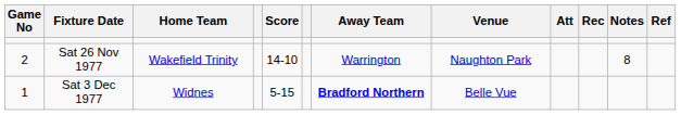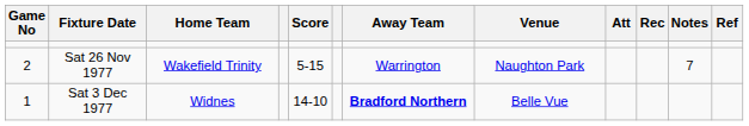 <table class="wikitable" style="text-align:center;">
 <tr>
 <th width=10 abbr="No">Game No</th>
 <th width=110 abbr="Date">Fixture Date</th>
 <th width=150 abbr="Home Team">Home Team</th>
 <th width=5 abbr="space"></th>
 <th width=20 abbr="Score">Score</th>
 <th width=5 abbr="space"></th>
 <th width=150 abbr="Away Team">Away Team</th>
 <th width=150 abbr="Venue">Venue</th>
 <th width=30 abbr="Att">Att</th>
 <th width=30 abbr="Rec">Rec</th>
 <th width=20 abbr="Notes">Notes</th>
 <th width=30 abbr="Ref">Ref</th>
 </tr>
 <tr>
 <td></td>
 <td></td>
 <td></td>
 <td></td>
 <td></td>
 <td></td>
 <td></td>
 <td></td>
 <td></td>
 <td></td>
 <td></td>
 </tr>
 <tr>
 <td>2</td>
 <td>Sat 26 Nov 1977</td>
 <td><a href='#'>Wakefield Trinity</a></td>
 <td></td>
-<td>14-10</td>
+<td>5-15</td>
 <td></td>
 <td><a href='#'>Warrington</a></td>
 <td><a href='#'>Naughton Park</a></td>
 <td></td>
 <td></td>
-<td>8</td>
+<td>7</td>
 <td></td>
 </tr>
 <tr>
 <td>1</td>
 <td>Sat 3 Dec 1977</td>
 <td><a href='#'>Widnes</a></td>
 <td></td>
-<td>5-15</td>
+<td>14-10</td>
 <td></td>
 <td><strong><a href='#'>Bradford Northern</a></strong></td>
 <td><a href='#'>Belle Vue</a></td>
 <td></td>
 <td></td>
 <td></td>
 <td></td>
 </tr>
 </table>
